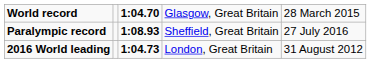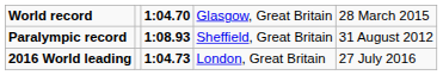 <table class="wikitable">
 <tr>
 <td><strong>World record</strong></td>
 <td></td>
 <td><strong>1:04.70</strong></td>
 <td><a href='#'>Glasgow</a>, Great Britain</td>
 <td>28 March 2015</td>
 </tr>
 <tr>
 <td><strong>Paralympic record</strong></td>
 <td></td>
 <td><strong>1:08.93</strong></td>
 <td><a href='#'>Sheffield</a>, Great Britain</td>
-<td>27 July 2016</td>
+<td>31 August 2012</td>
 </tr>
 <tr>
 <td><strong>2016 World leading</strong></td>
 <td></td>
 <td><strong>1:04.73</strong></td>
 <td><a href='#'>London</a>, Great Britain</td>
-<td>31 August 2012</td>
+<td>27 July 2016</td>
 </tr>
 </table>
